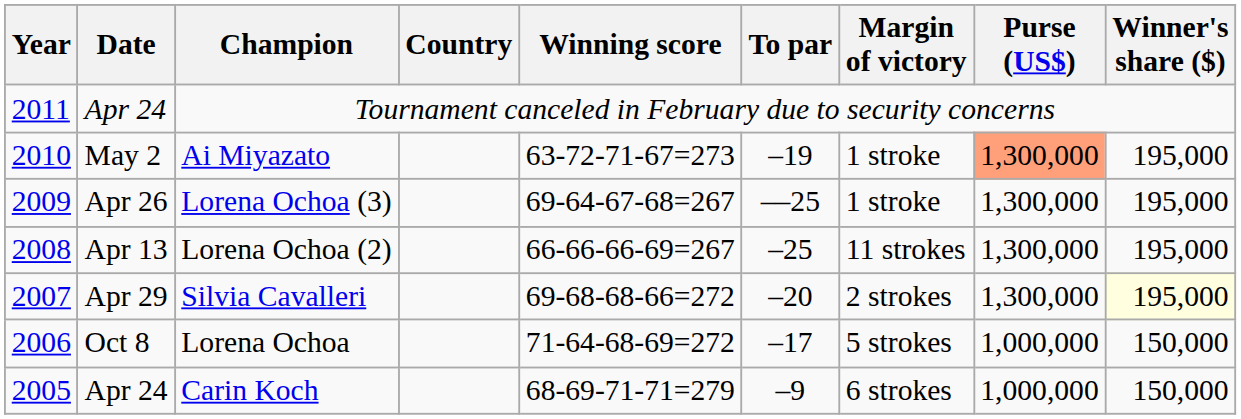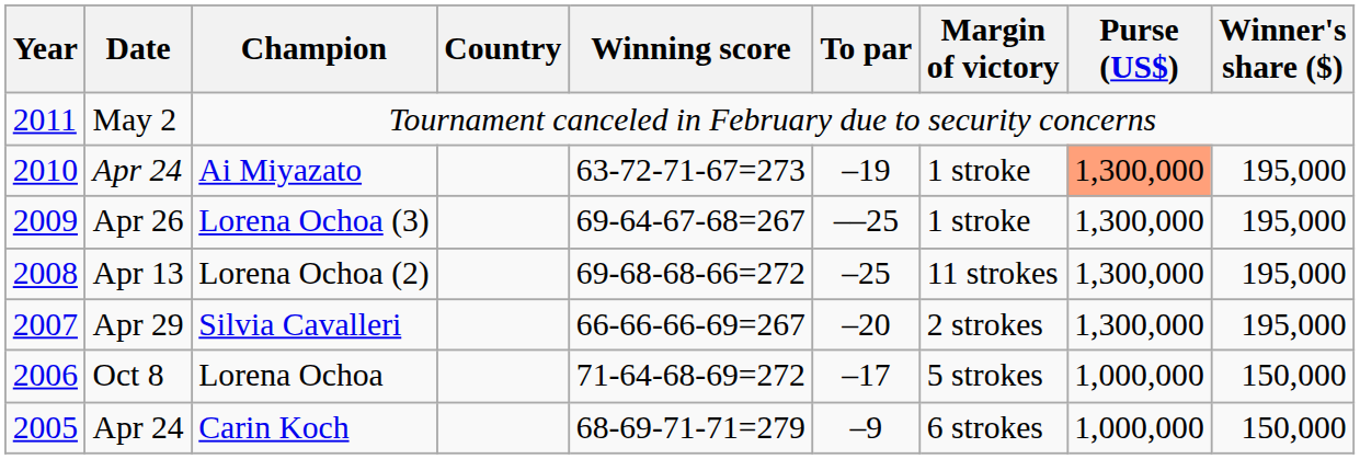 <table class="wikitable">
 <tr>
 <th>Year</th>
 <th>Date</th>
 <th>Champion</th>
 <th>Country</th>
 <th>Winning score</th>
 <th>To par</th>
 <th>Margin<br>of victory</th>
 <th>Purse<br>(<a href='#'>US$</a>)</th>
 <th>Winner's<br>share ($)</th>
 </tr>
 <tr>
 <td><a href='#'>2011</a></td>
-<td><em>Apr 24</em></td>
+<td>May 2</td>
 <td colspan=7 align=center><em>Tournament canceled in February due to security concerns</em></td>
 </tr>
 <tr>
 <td><a href='#'>2010</a></td>
-<td>May 2</td>
+<td><em>Apr 24</em></td>
 <td><a href='#'>Ai Miyazato</a></td>
 <td></td>
 <td>63-72-71-67=273</td>
 <td align=center>–19</td>
 <td>1 stroke</td>
 <td align=right style="background: lightsalmon;">1,300,000</td>
 <td align=right>195,000</td>
 </tr>
 <tr>
 <td><a href='#'>2009</a></td>
 <td>Apr 26</td>
 <td><a href='#'>Lorena Ochoa</a> (3)</td>
 <td></td>
 <td>69-64-67-68=267</td>
 <td align=center>––25</td>
 <td>1 stroke</td>
 <td align=right>1,300,000</td>
 <td align=right>195,000</td>
 </tr>
 <tr>
 <td><a href='#'>2008</a></td>
 <td>Apr 13</td>
 <td>Lorena Ochoa (2)</td>
 <td></td>
-<td>66-66-66-69=267</td>
+<td>69-68-68-66=272</td>
 <td align=center>–25</td>
 <td>11 strokes</td>
 <td align=right>1,300,000</td>
 <td align=right>195,000</td>
 </tr>
 <tr>
 <td><a href='#'>2007</a></td>
 <td>Apr 29</td>
 <td><a href='#'>Silvia Cavalleri</a></td>
 <td></td>
-<td>69-68-68-66=272</td>
+<td>66-66-66-69=267</td>
 <td align=center>–20</td>
 <td>2 strokes</td>
 <td align=right>1,300,000</td>
-<td align=right style="background: lightyellow;">195,000</td>
+<td align=right>195,000</td>
 </tr>
 <tr>
 <td><a href='#'>2006</a></td>
 <td>Oct 8</td>
 <td>Lorena Ochoa</td>
 <td></td>
 <td>71-64-68-69=272</td>
 <td align=center>–17</td>
 <td>5 strokes</td>
 <td align=right>1,000,000</td>
 <td align=right>150,000</td>
 </tr>
 <tr>
 <td><a href='#'>2005</a></td>
 <td>Apr 24</td>
 <td><a href='#'>Carin Koch</a></td>
 <td></td>
 <td>68-69-71-71=279</td>
 <td align=center>–9</td>
 <td>6 strokes</td>
 <td align=right>1,000,000</td>
 <td align=right>150,000</td>
 </tr>
 </table>
